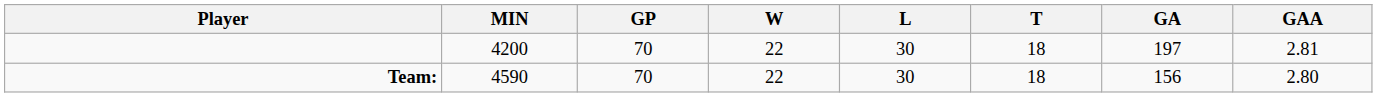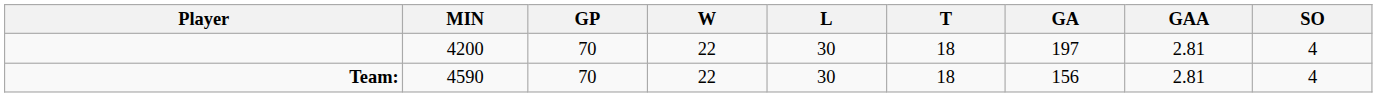 <table class="wikitable sortable" width="60%">
 <tr>
 <th bgcolor="#DDDDFF" width="10%">Player</th>
 <th width="3%" bgcolor="#DDDDFF" title="Minutes played">MIN</th>
 <th width="3%" bgcolor="#DDDDFF" title="Games played in">GP</th>
 <th width="3%" bgcolor="#DDDDFF" title="Wins">W</th>
 <th width="3%" bgcolor="#DDDDFF"title="Losses">L</th>
 <th width="3%" bgcolor="#DDDDFF" title="Ties">T</th>
 <th width="3%" bgcolor="#DDDDFF" title="Goals against">GA</th>
 <th width="3%" bgcolor="#DDDDFF" title="Goals against average">GAA</th>
+<th width="3%" bgcolor="#DDDDFF"title="Shut-outs">SO</th>
 </tr>
 <tr align="center">
 <td align="right"></td>
 <td>4200</td>
 <td>70</td>
 <td>22</td>
 <td>30</td>
 <td>18</td>
 <td>197</td>
 <td>2.81</td>
+<td>4</td>
 </tr>
 <tr align="center">
 <td align="right"><strong>Team:</strong></td>
 <td>4590</td>
 <td>70</td>
 <td>22</td>
 <td>30</td>
 <td>18</td>
 <td>156</td>
-<td>2.80</td>
+<td>2.81</td>
+<td>4</td>
 </tr>
 </table>
